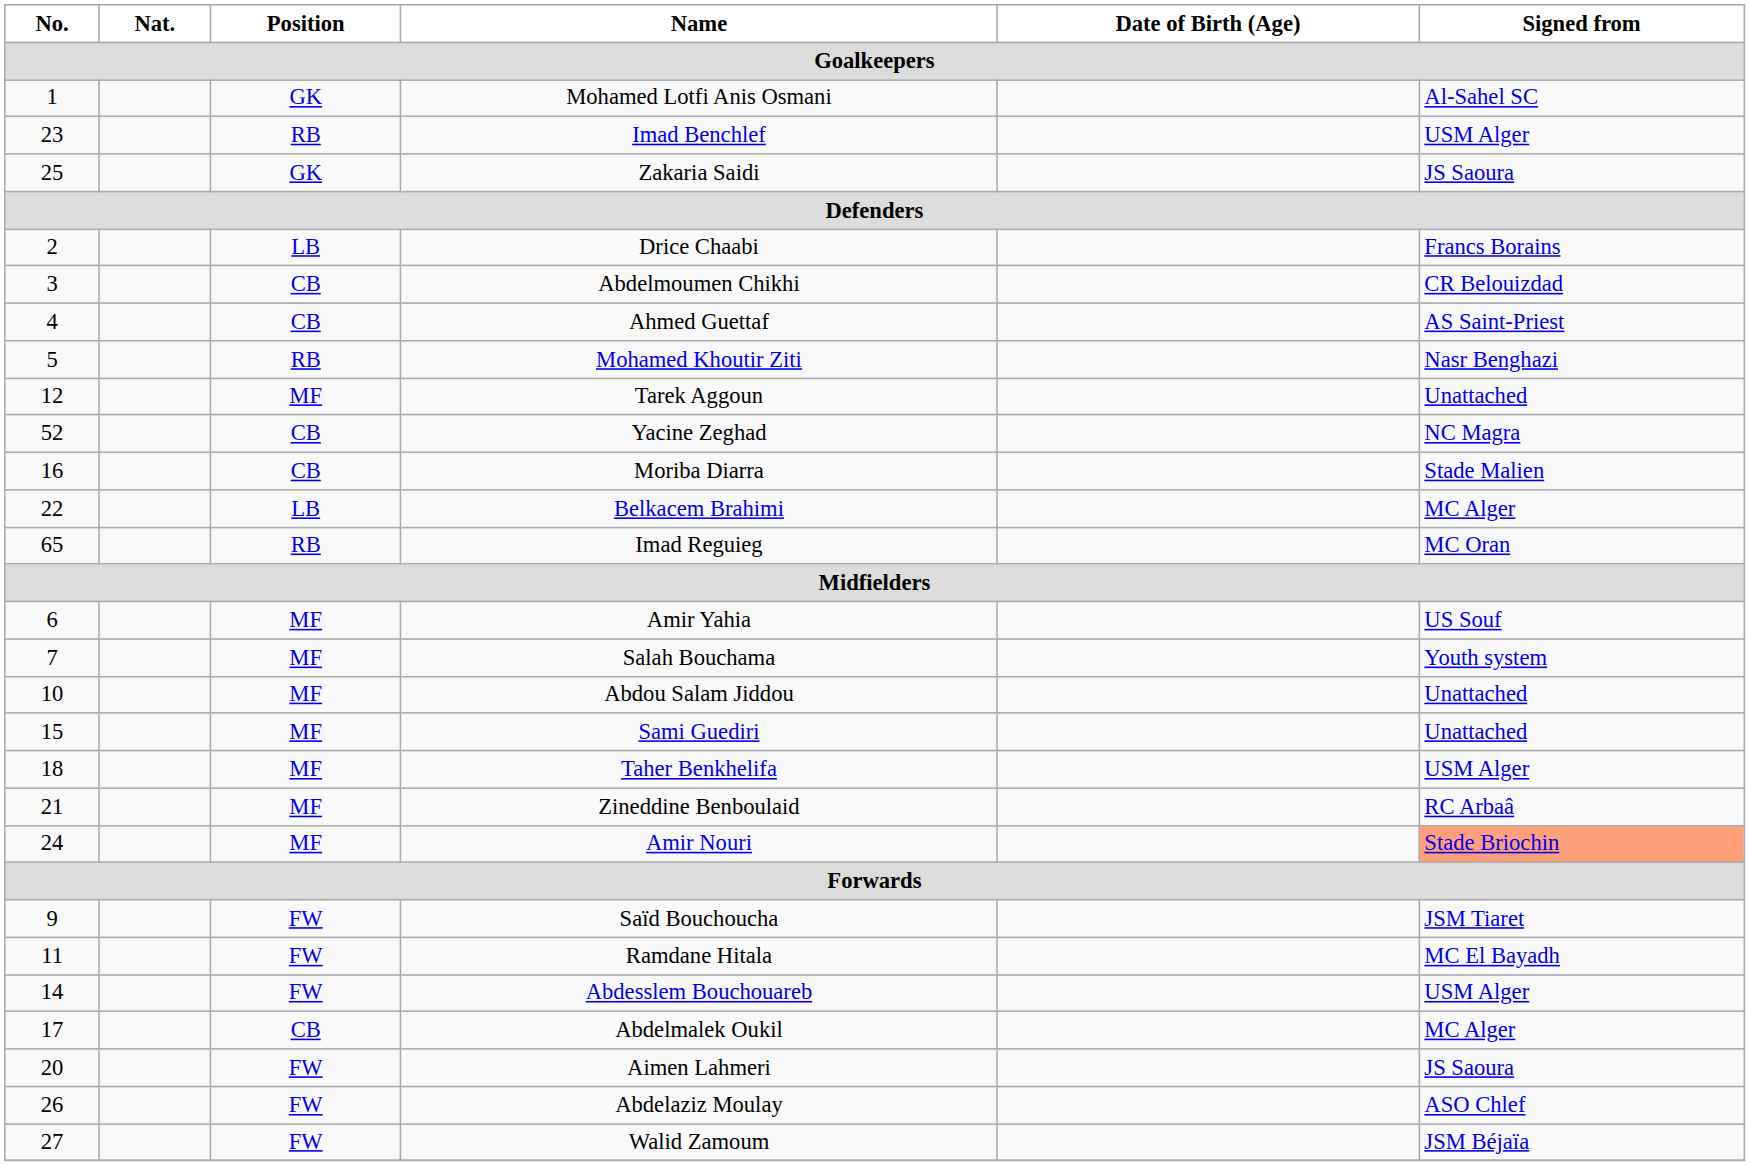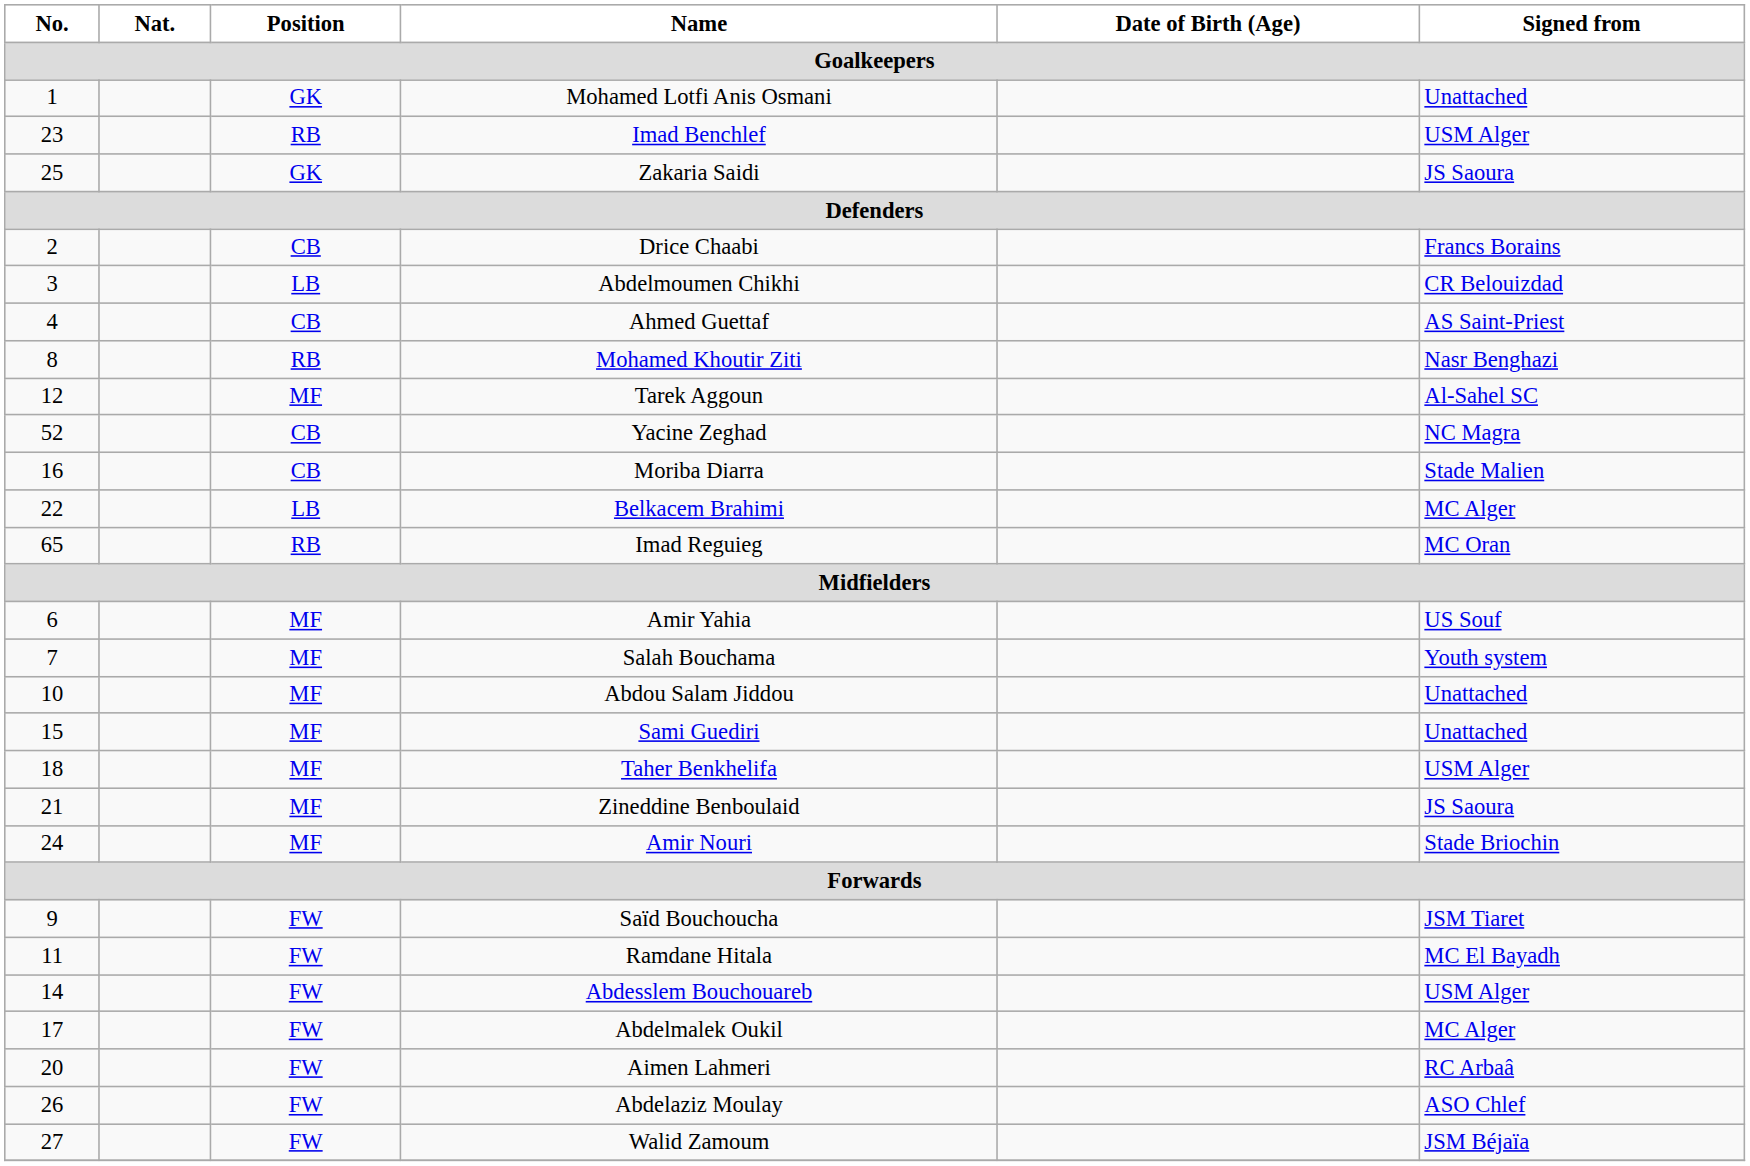 <table class="wikitable" style="text-align:center; font-size:90%; width:70%">
 <tr>
 <th style="background:white; color:black; text-align:center;">No.</th>
 <th style="background:white; color:black; text-align:center;">Nat.</th>
 <th style="background:white; color:black; text-align:center;">Position</th>
 <th style="background:white; color:black; text-align:center;">Name</th>
 <th style="background:white; color:black; text-align:center;">Date of Birth (Age)</th>
 <th style="background:white; color:black; text-align:center;">Signed from</th>
 </tr>
 <tr>
 <th colspan=10 style="background:#DCDCDC; text-align:center;">Goalkeepers</th>
 </tr>
 <tr>
 <td>1</td>
 <td></td>
 <td><a href='#'>GK</a></td>
 <td>Mohamed Lotfi Anis Osmani</td>
 <td></td>
-<td style="text-align:left"> <a href='#'>Al-Sahel SC</a></td>
+<td style="text-align:left"><a href='#'>Unattached</a></td>
 </tr>
 <tr>
 <td>23</td>
 <td></td>
 <td><a href='#'>RB</a></td>
 <td><a href='#'>Imad Benchlef</a></td>
 <td></td>
 <td style="text-align:left"> <a href='#'>USM Alger</a></td>
 </tr>
 <tr>
 <td>25</td>
 <td></td>
 <td><a href='#'>GK</a></td>
 <td>Zakaria Saidi</td>
 <td></td>
 <td style="text-align:left"> <a href='#'>JS Saoura</a></td>
 </tr>
 <tr>
 <th colspan=10 style="background:#DCDCDC; text-align:center;">Defenders</th>
 </tr>
 <tr>
 <td>2</td>
 <td></td>
-<td><a href='#'>LB</a></td>
+<td><a href='#'>CB</a></td>
 <td>Drice Chaabi</td>
 <td></td>
 <td style="text-align:left"> <a href='#'>Francs Borains</a></td>
 </tr>
 <tr>
 <td>3</td>
 <td></td>
-<td><a href='#'>CB</a></td>
+<td><a href='#'>LB</a></td>
 <td>Abdelmoumen Chikhi</td>
 <td></td>
 <td style="text-align:left"> <a href='#'>CR Belouizdad</a></td>
 </tr>
 <tr>
 <td>4</td>
 <td></td>
 <td><a href='#'>CB</a></td>
 <td>Ahmed Guettaf</td>
 <td></td>
 <td style="text-align:left"> <a href='#'>AS Saint-Priest</a></td>
 </tr>
 <tr>
-<td>5</td>
+<td>8</td>
 <td></td>
 <td><a href='#'>RB</a></td>
 <td><a href='#'>Mohamed Khoutir Ziti</a></td>
 <td></td>
 <td style="text-align:left"> <a href='#'>Nasr Benghazi</a></td>
 </tr>
 <tr>
 <td>12</td>
 <td></td>
 <td><a href='#'>MF</a></td>
 <td>Tarek Aggoun</td>
 <td></td>
-<td style="text-align:left"><a href='#'>Unattached</a></td>
+<td style="text-align:left"> <a href='#'>Al-Sahel SC</a></td>
 </tr>
 <tr>
 <td>52</td>
 <td></td>
 <td><a href='#'>CB</a></td>
 <td>Yacine Zeghad</td>
 <td></td>
 <td style="text-align:left"> <a href='#'>NC Magra</a></td>
 </tr>
 <tr>
 <td>16</td>
 <td></td>
 <td><a href='#'>CB</a></td>
 <td>Moriba Diarra</td>
 <td></td>
 <td style="text-align:left"> <a href='#'>Stade Malien</a></td>
 </tr>
 <tr>
 <td>22</td>
 <td></td>
 <td><a href='#'>LB</a></td>
 <td><a href='#'>Belkacem Brahimi</a></td>
 <td></td>
 <td style="text-align:left"> <a href='#'>MC Alger</a></td>
 </tr>
 <tr>
 <td>65</td>
 <td></td>
 <td><a href='#'>RB</a></td>
 <td>Imad Reguieg</td>
 <td></td>
 <td style="text-align:left"> <a href='#'>MC Oran</a></td>
 </tr>
 <tr>
 <th colspan=10 style="background:#DCDCDC; text-align:center;">Midfielders</th>
 </tr>
 <tr>
 <td>6</td>
 <td></td>
 <td><a href='#'>MF</a></td>
 <td>Amir Yahia</td>
 <td></td>
 <td style="text-align:left"> <a href='#'>US Souf</a></td>
 </tr>
 <tr>
 <td>7</td>
 <td></td>
 <td><a href='#'>MF</a></td>
 <td>Salah Bouchama</td>
 <td></td>
 <td style="text-align:left"> <a href='#'>Youth system</a></td>
 </tr>
 <tr>
 <td>10</td>
 <td></td>
 <td><a href='#'>MF</a></td>
 <td>Abdou Salam Jiddou</td>
 <td></td>
 <td style="text-align:left"><a href='#'>Unattached</a></td>
 </tr>
 <tr>
 <td>15</td>
 <td></td>
 <td><a href='#'>MF</a></td>
 <td><a href='#'>Sami Guediri</a></td>
 <td></td>
 <td style="text-align:left"><a href='#'>Unattached</a></td>
 </tr>
 <tr>
 <td>18</td>
 <td></td>
 <td><a href='#'>MF</a></td>
 <td><a href='#'>Taher Benkhelifa</a></td>
 <td></td>
 <td style="text-align:left"><a href='#'>USM Alger</a></td>
 </tr>
 <tr>
 <td>21</td>
 <td></td>
 <td><a href='#'>MF</a></td>
 <td>Zineddine Benboulaid</td>
 <td></td>
-<td style="text-align:left"> <a href='#'>RC Arbaâ</a></td>
+<td style="text-align:left"> <a href='#'>JS Saoura</a></td>
 </tr>
 <tr>
 <td>24</td>
 <td></td>
 <td><a href='#'>MF</a></td>
 <td><a href='#'>Amir Nouri</a></td>
 <td></td>
-<td style="background: lightsalmon; text-align:left"> <a href='#'>Stade Briochin</a></td>
+<td style="text-align:left"> <a href='#'>Stade Briochin</a></td>
 </tr>
 <tr>
 <th colspan=10 style="background:#DCDCDC; text-align:center;">Forwards</th>
 </tr>
 <tr>
 <td>9</td>
 <td></td>
 <td><a href='#'>FW</a></td>
 <td>Saïd Bouchoucha</td>
 <td></td>
 <td style="text-align:left"> <a href='#'>JSM Tiaret</a></td>
 </tr>
 <tr>
 <td>11</td>
 <td></td>
 <td><a href='#'>FW</a></td>
 <td>Ramdane Hitala</td>
 <td></td>
 <td style="text-align:left"> <a href='#'>MC El Bayadh</a></td>
 </tr>
 <tr>
 <td>14</td>
 <td></td>
 <td><a href='#'>FW</a></td>
 <td><a href='#'>Abdesslem Bouchouareb</a></td>
 <td></td>
 <td style="text-align:left"> <a href='#'>USM Alger</a></td>
 </tr>
 <tr>
 <td>17</td>
 <td></td>
-<td><a href='#'>CB</a></td>
+<td><a href='#'>FW</a></td>
 <td>Abdelmalek Oukil</td>
 <td></td>
 <td style="text-align:left"> <a href='#'>MC Alger</a></td>
 </tr>
 <tr>
 <td>20</td>
 <td></td>
 <td><a href='#'>FW</a></td>
 <td>Aimen Lahmeri</td>
 <td></td>
-<td style="text-align:left"> <a href='#'>JS Saoura</a></td>
+<td style="text-align:left"> <a href='#'>RC Arbaâ</a></td>
 </tr>
 <tr>
 <td>26</td>
 <td></td>
 <td><a href='#'>FW</a></td>
 <td>Abdelaziz Moulay</td>
 <td></td>
 <td style="text-align:left"> <a href='#'>ASO Chlef</a></td>
 </tr>
 <tr>
 <td>27</td>
 <td></td>
 <td><a href='#'>FW</a></td>
 <td>Walid Zamoum</td>
 <td></td>
 <td style="text-align:left"> <a href='#'>JSM Béjaïa</a></td>
 </tr>
 <tr>
 </tr>
 </table>
